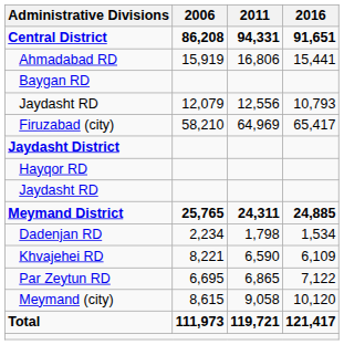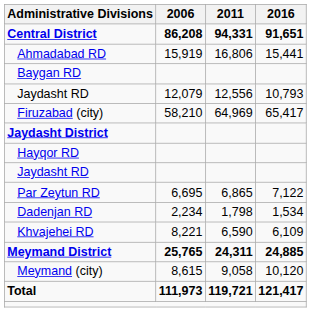 <table class="wikitable">
 <tr>
 <th>Administrative Divisions</th>
 <th>2006</th>
 <th>2011</th>
 <th>2016</th>
 </tr>
 <tr>
 <td><strong><a href='#'>Central District</a></strong></td>
 <td style="text-align: right;"><strong>86,208</strong></td>
 <td style="text-align: right;"><strong>94,331</strong></td>
 <td style="text-align: right;"><strong>91,651</strong></td>
 </tr>
 <tr>
 <td style="padding-left: 1em;"><a href='#'>Ahmadabad RD</a></td>
 <td style="text-align: right;">15,919</td>
 <td style="text-align: right;">16,806</td>
 <td style="text-align: right;">15,441</td>
 </tr>
 <tr>
 <td style="padding-left: 1em;"><a href='#'>Baygan RD</a></td>
 <td style="text-align: right;"></td>
 <td style="text-align: right;"></td>
 <td style="text-align: right;"></td>
 </tr>
 <tr>
 <td style="padding-left: 1em;">Jaydasht RD</td>
 <td style="text-align: right;">12,079</td>
 <td style="text-align: right;">12,556</td>
 <td style="text-align: right;">10,793</td>
 </tr>
 <tr>
 <td style="padding-left: 1em;"><a href='#'>Firuzabad</a> (city)</td>
 <td style="text-align: right;">58,210</td>
 <td style="text-align: right;">64,969</td>
 <td style="text-align: right;">65,417</td>
 </tr>
 <tr>
 <td><strong><a href='#'>Jaydasht District</a></strong></td>
 <td style="text-align: right;"></td>
 <td style="text-align: right;"></td>
 <td style="text-align: right;"></td>
 </tr>
 <tr>
 <td style="padding-left: 1em;"><a href='#'>Hayqor RD</a></td>
 <td style="text-align: right;"></td>
 <td style="text-align: right;"></td>
 <td style="text-align: right;"></td>
 </tr>
 <tr>
 <td style="padding-left: 1em;"><a href='#'>Jaydasht RD</a></td>
 <td style="text-align: right;"></td>
 <td style="text-align: right;"></td>
 <td style="text-align: right;"></td>
 </tr>
 <tr>
-<td><strong><a href='#'>Meymand District</a></strong></td>
-<td style="text-align: right;"><strong>25,765</strong></td>
-<td style="text-align: right;"><strong>24,311</strong></td>
-<td style="text-align: right;"><strong>24,885</strong></td>
+<td style="padding-left: 1em;"><a href='#'>Par Zeytun RD</a></td>
+<td style="text-align: right;">6,695</td>
+<td style="text-align: right;">6,865</td>
+<td style="text-align: right;">7,122</td>
 </tr>
 <tr>
 <td style="padding-left: 1em;"><a href='#'>Dadenjan RD</a></td>
 <td style="text-align: right;">2,234</td>
 <td style="text-align: right;">1,798</td>
 <td style="text-align: right;">1,534</td>
 </tr>
 <tr>
 <td style="padding-left: 1em;"><a href='#'>Khvajehei RD</a></td>
 <td style="text-align: right;">8,221</td>
 <td style="text-align: right;">6,590</td>
 <td style="text-align: right;">6,109</td>
 </tr>
 <tr>
-<td style="padding-left: 1em;"><a href='#'>Par Zeytun RD</a></td>
-<td style="text-align: right;">6,695</td>
-<td style="text-align: right;">6,865</td>
-<td style="text-align: right;">7,122</td>
+<td><strong><a href='#'>Meymand District</a></strong></td>
+<td style="text-align: right;"><strong>25,765</strong></td>
+<td style="text-align: right;"><strong>24,311</strong></td>
+<td style="text-align: right;"><strong>24,885</strong></td>
 </tr>
 <tr>
 <td style="padding-left: 1em;"><a href='#'>Meymand</a> (city)</td>
 <td style="text-align: right;">8,615</td>
 <td style="text-align: right;">9,058</td>
 <td style="text-align: right;">10,120</td>
 </tr>
 <tr>
 <td><strong>Total</strong></td>
 <td style="text-align: right;"><strong>111,973</strong></td>
 <td style="text-align: right;"><strong>119,721</strong></td>
 <td style="text-align: right;"><strong>121,417</strong></td>
 </tr>
 <tr>
 <td colspan=4></td>
 </tr>
 </table>
